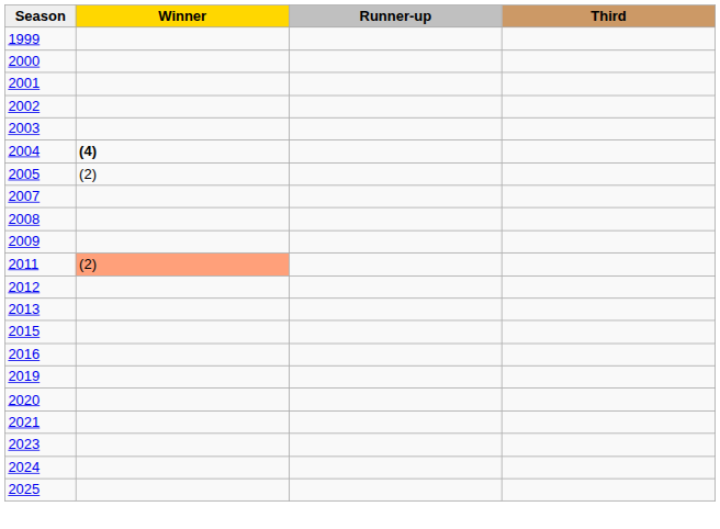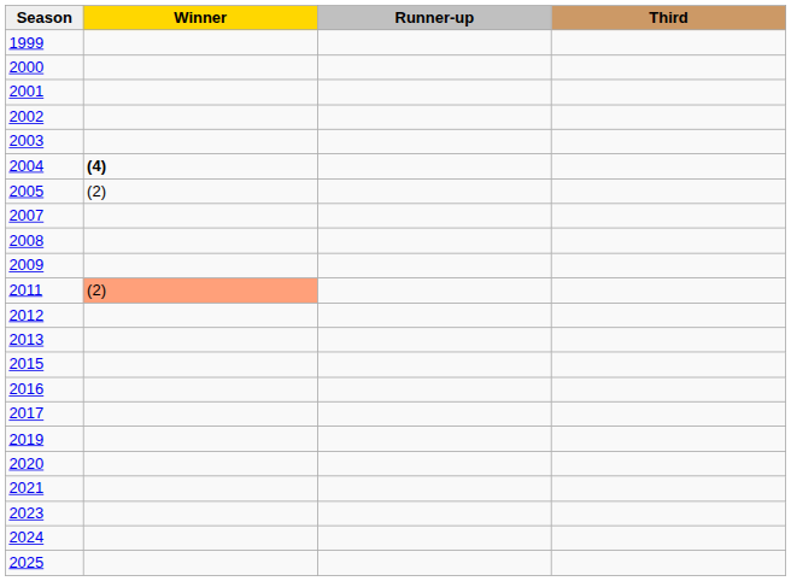 <table class="wikitable sortable" style="width:800px;">
 <tr>
 <th style="width:10%; background:#efefef;">Season</th>
 <th style="width:30%; background:gold">Winner</th>
 <th style="width:30%; background:silver">Runner-up</th>
 <th style="width:30%; background:#CC9966">Third</th>
 </tr>
 <tr>
 <td><a href='#'>1999</a></td>
 <td></td>
 <td></td>
 <td></td>
 </tr>
 <tr>
 <td><a href='#'>2000</a></td>
 <td></td>
 <td></td>
 <td></td>
 </tr>
 <tr>
 <td><a href='#'>2001</a></td>
 <td></td>
 <td></td>
 <td></td>
 </tr>
 <tr>
 <td><a href='#'>2002</a></td>
 <td></td>
 <td></td>
 <td></td>
 </tr>
 <tr>
 <td><a href='#'>2003</a></td>
 <td></td>
 <td></td>
 <td></td>
 </tr>
 <tr>
 <td><a href='#'>2004</a></td>
 <td> <strong>(4)</strong></td>
 <td></td>
 <td></td>
 </tr>
 <tr>
 <td><a href='#'>2005</a></td>
 <td> (2)</td>
 <td></td>
 <td></td>
 </tr>
 <tr>
 <td><a href='#'>2007</a></td>
 <td></td>
 <td></td>
 <td></td>
 </tr>
 <tr>
 <td><a href='#'>2008</a></td>
 <td></td>
 <td></td>
 <td></td>
 </tr>
 <tr>
 <td><a href='#'>2009</a></td>
 <td></td>
 <td></td>
 <td></td>
 </tr>
 <tr>
 <td><a href='#'>2011</a></td>
 <td style="background: lightsalmon;"> (2)</td>
 <td></td>
 <td></td>
 </tr>
 <tr>
 <td><a href='#'>2012</a></td>
 <td></td>
 <td></td>
 <td></td>
 </tr>
 <tr>
 <td><a href='#'>2013</a></td>
 <td></td>
 <td></td>
 <td></td>
 </tr>
 <tr>
 <td><a href='#'>2015</a></td>
 <td></td>
 <td></td>
 <td></td>
 </tr>
 <tr>
 <td><a href='#'>2016</a></td>
 <td></td>
 <td></td>
 <td></td>
 </tr>
 <tr>
+<td><a href='#'>2017</a></td>
+<td></td>
+<td></td>
+<td></td>
+</tr>
+<tr>
 <td><a href='#'>2019</a></td>
 <td></td>
 <td></td>
 <td></td>
 </tr>
 <tr>
 <td><a href='#'>2020</a></td>
 <td></td>
 <td></td>
 <td></td>
 </tr>
 <tr>
 <td><a href='#'>2021</a></td>
 <td></td>
 <td></td>
 <td></td>
 </tr>
 <tr>
 <td><a href='#'>2023</a></td>
 <td></td>
 <td></td>
 <td></td>
 </tr>
 <tr>
 <td><a href='#'>2024</a></td>
 <td></td>
 <td></td>
 <td></td>
 </tr>
 <tr>
 <td><a href='#'>2025</a></td>
 <td></td>
 <td></td>
 <td></td>
 </tr>
 </table>
